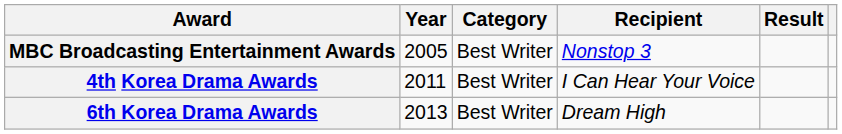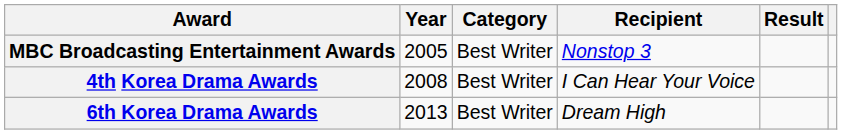 <table class="wikitable plainrowheaders sortable">
 <tr>
 <th>Award</th>
 <th>Year</th>
 <th>Category</th>
 <th>Recipient</th>
 <th>Result</th>
 <th class="unsortable"></th>
 </tr>
 <tr>
 <th scope="row">MBC Broadcasting Entertainment Awards</th>
 <td>2005</td>
 <td>Best Writer</td>
 <td><em><a href='#'>Nonstop 3</a></em></td>
 <td></td>
 <td></td>
 </tr>
 <tr>
 <th scope="row"><a href='#'>4th</a> <a href='#'>Korea Drama Awards</a></th>
-<td>2011</td>
+<td>2008</td>
 <td>Best Writer</td>
 <td><em>I Can Hear Your Voice</em></td>
 <td></td>
 <td></td>
 </tr>
 <tr>
 <th scope="row"><a href='#'>6th Korea Drama Awards</a></th>
 <td>2013</td>
 <td>Best Writer</td>
 <td><em>Dream High</em></td>
 <td></td>
 <td></td>
 </tr>
 </table>
